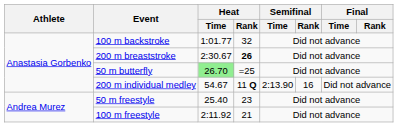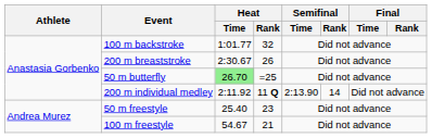 <table class="wikitable" style="text-align:center; font-size:90%">
 <tr>
 <th rowspan="2">Athlete</th>
 <th rowspan="2">Event</th>
 <th colspan="2">Heat</th>
 <th colspan="2">Semifinal</th>
 <th colspan="2">Final</th>
 </tr>
 <tr style="font-size:95%">
 <th>Time</th>
 <th>Rank</th>
 <th>Time</th>
 <th>Rank</th>
 <th>Time</th>
 <th>Rank</th>
 </tr>
 <tr>
 <td align=left rowspan=4><a href='#'>Anastasia Gorbenko</a></td>
 <td align=left><a href='#'>100 m backstroke</a></td>
 <td>1:01.77</td>
 <td>32</td>
 <td colspan=4>Did not advance</td>
 </tr>
 <tr>
 <td align=left><a href='#'>200 m breaststroke</a></td>
 <td>2:30.67</td>
-<td><strong>26</strong></td>
+<td>26</td>
 <td colspan=4>Did not advance</td>
 </tr>
 <tr>
 <td align=left><a href='#'>50 m butterfly</a></td>
 <td style="background: lightgreen;">26.70</td>
 <td>=25</td>
 <td colspan=4>Did not advance</td>
 </tr>
 <tr>
 <td align=left><a href='#'>200 m individual medley</a></td>
-<td>54.67</td>
+<td>2:11.92</td>
 <td>11 <strong>Q</strong></td>
 <td>2:13.90</td>
-<td>16</td>
+<td>14</td>
 <td colspan=2>Did not advance</td>
 </tr>
 <tr>
 <td align=left rowspan=2><a href='#'>Andrea Murez</a></td>
 <td align=left><a href='#'>50 m freestyle</a></td>
 <td>25.40</td>
 <td>23</td>
 <td colspan=4>Did not advance</td>
 </tr>
 <tr>
 <td align=left><a href='#'>100 m freestyle</a></td>
-<td>2:11.92</td>
+<td>54.67</td>
 <td>21</td>
 <td colspan=4>Did not advance</td>
 </tr>
 </table>
